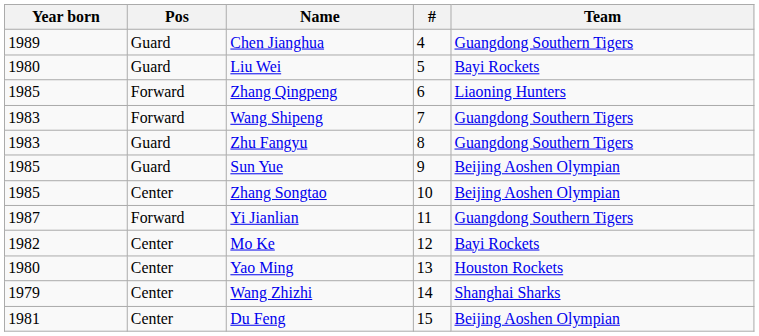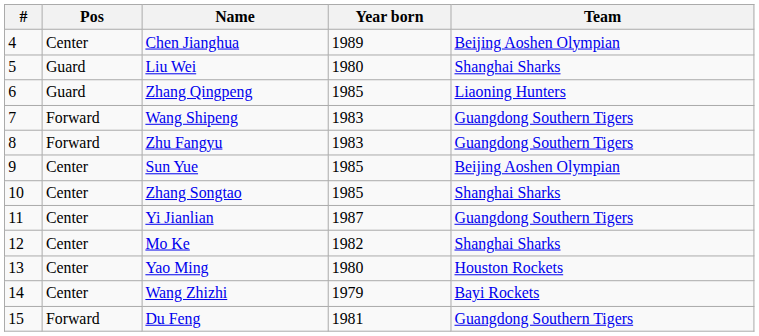 <table class="wikitable" width=60%>
 <tr>
-<th>Year born</th>
+<th>#</th>
 <th>Pos</th>
 <th>Name</th>
-<th>#</th>
+<th>Year born</th>
 <th>Team</th>
 </tr>
 <tr>
+<td>4</td>
+<td>Center</td>
+<td><a href='#'>Chen Jianghua</a></td>
 <td>1989</td>
+<td> <a href='#'>Beijing Aoshen Olympian</a></td>
+</tr>
+<tr>
+<td>5</td>
 <td>Guard</td>
-<td><a href='#'>Chen Jianghua</a></td>
-<td>4</td>
+<td><a href='#'>Liu Wei</a></td>
+<td>1980</td>
+<td> <a href='#'>Shanghai Sharks</a></td>
+</tr>
+<tr>
+<td>6</td>
+<td>Guard</td>
+<td><a href='#'>Zhang Qingpeng</a></td>
+<td>1985</td>
+<td> <a href='#'>Liaoning Hunters</a></td>
+</tr>
+<tr>
+<td>7</td>
+<td>Forward</td>
+<td><a href='#'>Wang Shipeng</a></td>
+<td>1983</td>
 <td> <a href='#'>Guangdong Southern Tigers</a></td>
 </tr>
 <tr>
+<td>8</td>
+<td>Forward</td>
+<td><a href='#'>Zhu Fangyu</a></td>
+<td>1983</td>
+<td> <a href='#'>Guangdong Southern Tigers</a></td>
+</tr>
+<tr>
+<td>9</td>
+<td>Center</td>
+<td><a href='#'>Sun Yue</a></td>
+<td>1985</td>
+<td> <a href='#'>Beijing Aoshen Olympian</a></td>
+</tr>
+<tr>
+<td>10</td>
+<td>Center</td>
+<td><a href='#'>Zhang Songtao</a></td>
+<td>1985</td>
+<td> <a href='#'>Shanghai Sharks</a></td>
+</tr>
+<tr>
+<td>11</td>
+<td>Center</td>
+<td><a href='#'>Yi Jianlian</a></td>
+<td>1987</td>
+<td> <a href='#'>Guangdong Southern Tigers</a></td>
+</tr>
+<tr>
+<td>12</td>
+<td>Center</td>
+<td><a href='#'>Mo Ke</a></td>
+<td>1982</td>
+<td> <a href='#'>Shanghai Sharks</a></td>
+</tr>
+<tr>
+<td>13</td>
+<td>Center</td>
+<td><a href='#'>Yao Ming</a></td>
 <td>1980</td>
-<td>Guard</td>
-<td><a href='#'>Liu Wei</a></td>
-<td>5</td>
+<td> <a href='#'>Houston Rockets</a></td>
+</tr>
+<tr>
+<td>14</td>
+<td>Center</td>
+<td><a href='#'>Wang Zhizhi</a></td>
+<td>1979</td>
 <td> <a href='#'>Bayi Rockets</a></td>
 </tr>
 <tr>
-<td>1985</td>
+<td>15</td>
 <td>Forward</td>
-<td><a href='#'>Zhang Qingpeng</a></td>
-<td>6</td>
-<td> <a href='#'>Liaoning Hunters</a></td>
-</tr>
-<tr>
-<td>1983</td>
-<td>Forward</td>
-<td><a href='#'>Wang Shipeng</a></td>
-<td>7</td>
+<td><a href='#'>Du Feng</a></td>
+<td>1981</td>
 <td> <a href='#'>Guangdong Southern Tigers</a></td>
 </tr>
-<tr>
-<td>1983</td>
-<td>Guard</td>
-<td><a href='#'>Zhu Fangyu</a></td>
-<td>8</td>
-<td> <a href='#'>Guangdong Southern Tigers</a></td>
-</tr>
-<tr>
-<td>1985</td>
-<td>Guard</td>
-<td><a href='#'>Sun Yue</a></td>
-<td>9</td>
-<td> <a href='#'>Beijing Aoshen Olympian</a></td>
-</tr>
-<tr>
-<td>1985</td>
-<td>Center</td>
-<td><a href='#'>Zhang Songtao</a></td>
-<td>10</td>
-<td> <a href='#'>Beijing Aoshen Olympian</a></td>
-</tr>
-<tr>
-<td>1987</td>
-<td>Forward</td>
-<td><a href='#'>Yi Jianlian</a></td>
-<td>11</td>
-<td> <a href='#'>Guangdong Southern Tigers</a></td>
-</tr>
-<tr>
-<td>1982</td>
-<td>Center</td>
-<td><a href='#'>Mo Ke</a></td>
-<td>12</td>
-<td> <a href='#'>Bayi Rockets</a></td>
-</tr>
-<tr>
-<td>1980</td>
-<td>Center</td>
-<td><a href='#'>Yao Ming</a></td>
-<td>13</td>
-<td> <a href='#'>Houston Rockets</a></td>
-</tr>
-<tr>
-<td>1979</td>
-<td>Center</td>
-<td><a href='#'>Wang Zhizhi</a></td>
-<td>14</td>
-<td> <a href='#'>Shanghai Sharks</a></td>
-</tr>
-<tr>
-<td>1981</td>
-<td>Center</td>
-<td><a href='#'>Du Feng</a></td>
-<td>15</td>
-<td> <a href='#'>Beijing Aoshen Olympian</a></td>
-</tr>
 </table>
